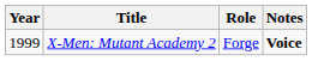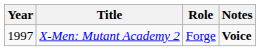 <table class="wikitable">
 <tr>
 <th>Year</th>
 <th>Title</th>
 <th>Role</th>
 <th>Notes</th>
 </tr>
 <tr>
-<td>1999</td>
+<td>1997</td>
 <td><em><a href='#'>X-Men: Mutant Academy 2</a></em></td>
 <td><a href='#'>Forge</a></td>
 <td><strong>Voice</strong></td>
 </tr>
 </table>
